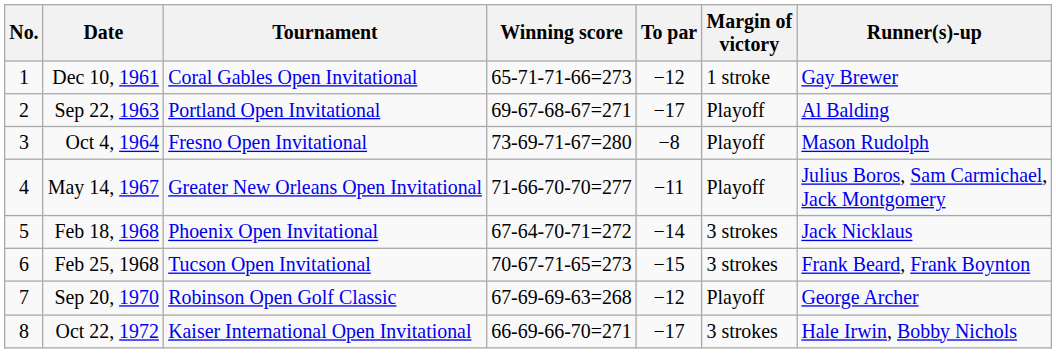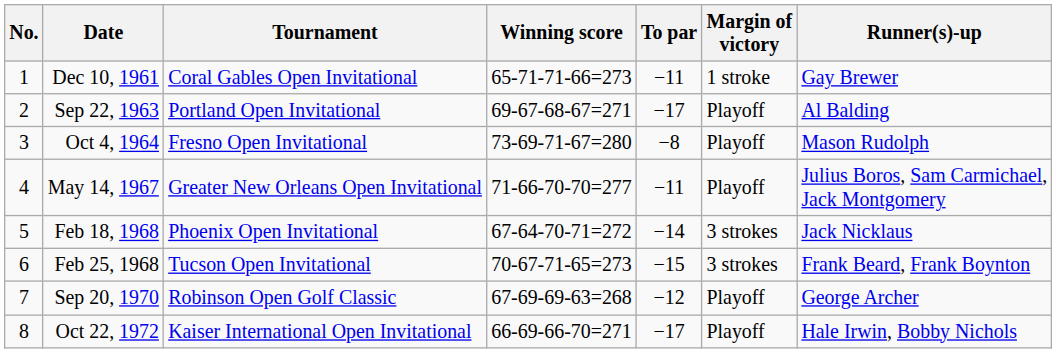 <table class="wikitable" style="font-size:95%;">
 <tr>
 <th>No.</th>
 <th>Date</th>
 <th>Tournament</th>
 <th>Winning score</th>
 <th>To par</th>
 <th>Margin of<br>victory</th>
 <th>Runner(s)-up</th>
 </tr>
 <tr>
 <td align=center>1</td>
 <td align=right>Dec 10, <a href='#'>1961</a></td>
 <td><a href='#'>Coral Gables Open Invitational</a></td>
 <td align=right>65-71-71-66=273</td>
-<td align=center>−12</td>
+<td align=center>−11</td>
 <td>1 stroke</td>
 <td> <a href='#'>Gay Brewer</a></td>
 </tr>
 <tr>
 <td align=center>2</td>
 <td align=right>Sep 22, <a href='#'>1963</a></td>
 <td><a href='#'>Portland Open Invitational</a></td>
 <td align=right>69-67-68-67=271</td>
 <td align=center>−17</td>
 <td>Playoff</td>
 <td> <a href='#'>Al Balding</a></td>
 </tr>
 <tr>
 <td align=center>3</td>
 <td align=right>Oct 4, <a href='#'>1964</a></td>
 <td><a href='#'>Fresno Open Invitational</a></td>
 <td align=right>73-69-71-67=280</td>
 <td align=center>−8</td>
 <td>Playoff</td>
 <td> <a href='#'>Mason Rudolph</a></td>
 </tr>
 <tr>
 <td align=center>4</td>
 <td align=right>May 14, <a href='#'>1967</a></td>
 <td><a href='#'>Greater New Orleans Open Invitational</a></td>
 <td align=right>71-66-70-70=277</td>
 <td align=center>−11</td>
 <td>Playoff</td>
 <td> <a href='#'>Julius Boros</a>,  <a href='#'>Sam Carmichael</a>,<br> <a href='#'>Jack Montgomery</a></td>
 </tr>
 <tr>
 <td align=center>5</td>
 <td align=right>Feb 18, <a href='#'>1968</a></td>
 <td><a href='#'>Phoenix Open Invitational</a></td>
 <td align=right>67-64-70-71=272</td>
 <td align=center>−14</td>
 <td>3 strokes</td>
 <td> <a href='#'>Jack Nicklaus</a></td>
 </tr>
 <tr>
 <td align=center>6</td>
 <td align=right>Feb 25, 1968</td>
 <td><a href='#'>Tucson Open Invitational</a></td>
 <td align=right>70-67-71-65=273</td>
 <td align=center>−15</td>
 <td>3 strokes</td>
 <td> <a href='#'>Frank Beard</a>,  <a href='#'>Frank Boynton</a></td>
 </tr>
 <tr>
 <td align=center>7</td>
 <td align=right>Sep 20, <a href='#'>1970</a></td>
 <td><a href='#'>Robinson Open Golf Classic</a></td>
 <td align=right>67-69-69-63=268</td>
 <td align=center>−12</td>
 <td>Playoff</td>
 <td> <a href='#'>George Archer</a></td>
 </tr>
 <tr>
 <td align=center>8</td>
 <td align=right>Oct 22, <a href='#'>1972</a></td>
 <td><a href='#'>Kaiser International Open Invitational</a></td>
 <td align=right>66-69-66-70=271</td>
 <td align=center>−17</td>
-<td>3 strokes</td>
+<td>Playoff</td>
 <td> <a href='#'>Hale Irwin</a>,  <a href='#'>Bobby Nichols</a></td>
 </tr>
 </table>
